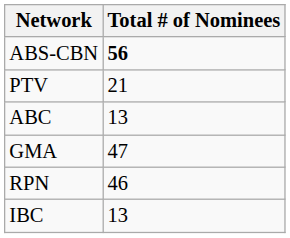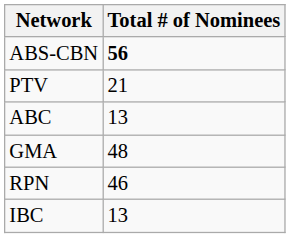 <table class="wikitable sortable">
 <tr>
 <th>Network</th>
 <th>Total # of Nominees</th>
 </tr>
 <tr>
 <td>ABS-CBN</td>
 <td><strong>56</strong></td>
 </tr>
 <tr>
 <td>PTV</td>
 <td>21</td>
 </tr>
 <tr>
 <td>ABC</td>
 <td>13</td>
 </tr>
 <tr>
 <td>GMA</td>
-<td>47</td>
+<td>48</td>
 </tr>
 <tr>
 <td>RPN</td>
 <td>46</td>
 </tr>
 <tr>
 <td>IBC</td>
 <td>13</td>
 </tr>
 </table>
